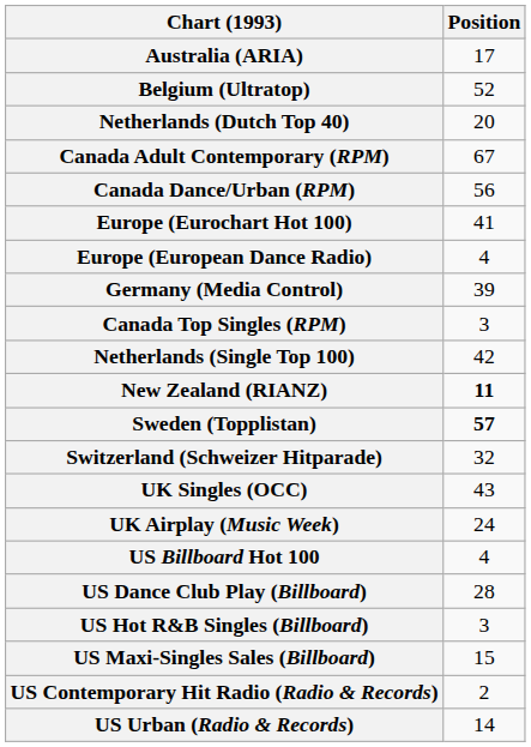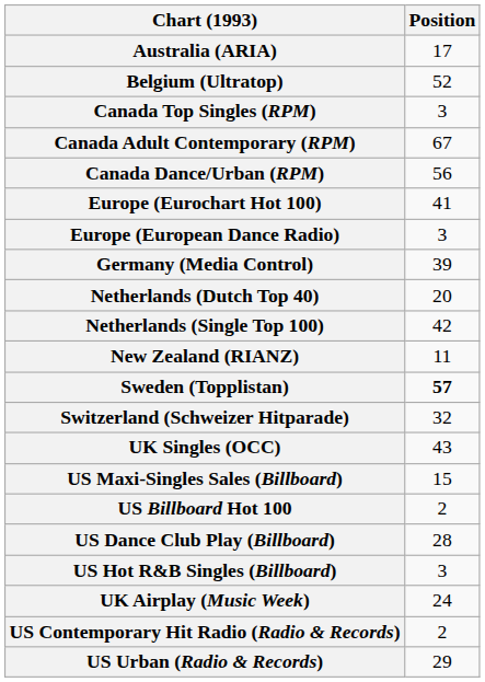 <table class="wikitable sortable plainrowheaders" style="text-align:center">
 <tr>
 <th scope="col">Chart (1993)</th>
 <th scope="col">Position</th>
 </tr>
 <tr>
 <th scope="row">Australia (ARIA)</th>
 <td>17</td>
 </tr>
 <tr>
 <th scope="row">Belgium (Ultratop)</th>
 <td>52</td>
 </tr>
 <tr>
-<th scope="row">Netherlands (Dutch Top 40)</th>
-<td>20</td>
+<th scope="row">Canada Top Singles (<em>RPM</em>)</th>
+<td>3</td>
 </tr>
 <tr>
 <th scope="row">Canada Adult Contemporary (<em>RPM</em>)</th>
 <td>67</td>
 </tr>
 <tr>
 <th scope="row">Canada Dance/Urban (<em>RPM</em>)</th>
 <td>56</td>
 </tr>
 <tr>
 <th scope="row">Europe (Eurochart Hot 100)</th>
 <td>41</td>
 </tr>
 <tr>
 <th scope="row">Europe (European Dance Radio)</th>
-<td>4</td>
+<td>3</td>
 </tr>
 <tr>
 <th scope="row">Germany (Media Control)</th>
 <td>39</td>
 </tr>
 <tr>
-<th scope="row">Canada Top Singles (<em>RPM</em>)</th>
-<td>3</td>
+<th scope="row">Netherlands (Dutch Top 40)</th>
+<td>20</td>
 </tr>
 <tr>
 <th scope="row">Netherlands (Single Top 100)</th>
 <td>42</td>
 </tr>
 <tr>
 <th scope="row">New Zealand (RIANZ)</th>
-<td><strong>11</strong></td>
+<td>11</td>
 </tr>
 <tr>
 <th scope="row">Sweden (Topplistan)</th>
 <td><strong>57</strong></td>
 </tr>
 <tr>
 <th scope="row">Switzerland (Schweizer Hitparade)</th>
 <td>32</td>
 </tr>
 <tr>
 <th scope="row">UK Singles (OCC)</th>
 <td>43</td>
 </tr>
 <tr>
-<th scope="row">UK Airplay (<em>Music Week</em>)</th>
-<td>24</td>
+<th scope="row">US Maxi-Singles Sales (<em>Billboard</em>)</th>
+<td>15</td>
 </tr>
 <tr>
 <th scope="row">US <em>Billboard</em> Hot 100</th>
-<td>4</td>
+<td>2</td>
 </tr>
 <tr>
 <th scope="row">US Dance Club Play (<em>Billboard</em>)</th>
 <td>28</td>
 </tr>
 <tr>
 <th scope="row">US Hot R&B Singles (<em>Billboard</em>)</th>
 <td>3</td>
 </tr>
 <tr>
-<th scope="row">US Maxi-Singles Sales (<em>Billboard</em>)</th>
-<td>15</td>
+<th scope="row">UK Airplay (<em>Music Week</em>)</th>
+<td>24</td>
 </tr>
 <tr>
 <th scope="row">US Contemporary Hit Radio (<em>Radio & Records</em>)</th>
 <td>2</td>
 </tr>
 <tr>
 <th scope="row">US Urban (<em>Radio & Records</em>)</th>
-<td>14</td>
+<td>29</td>
 </tr>
 </table>
